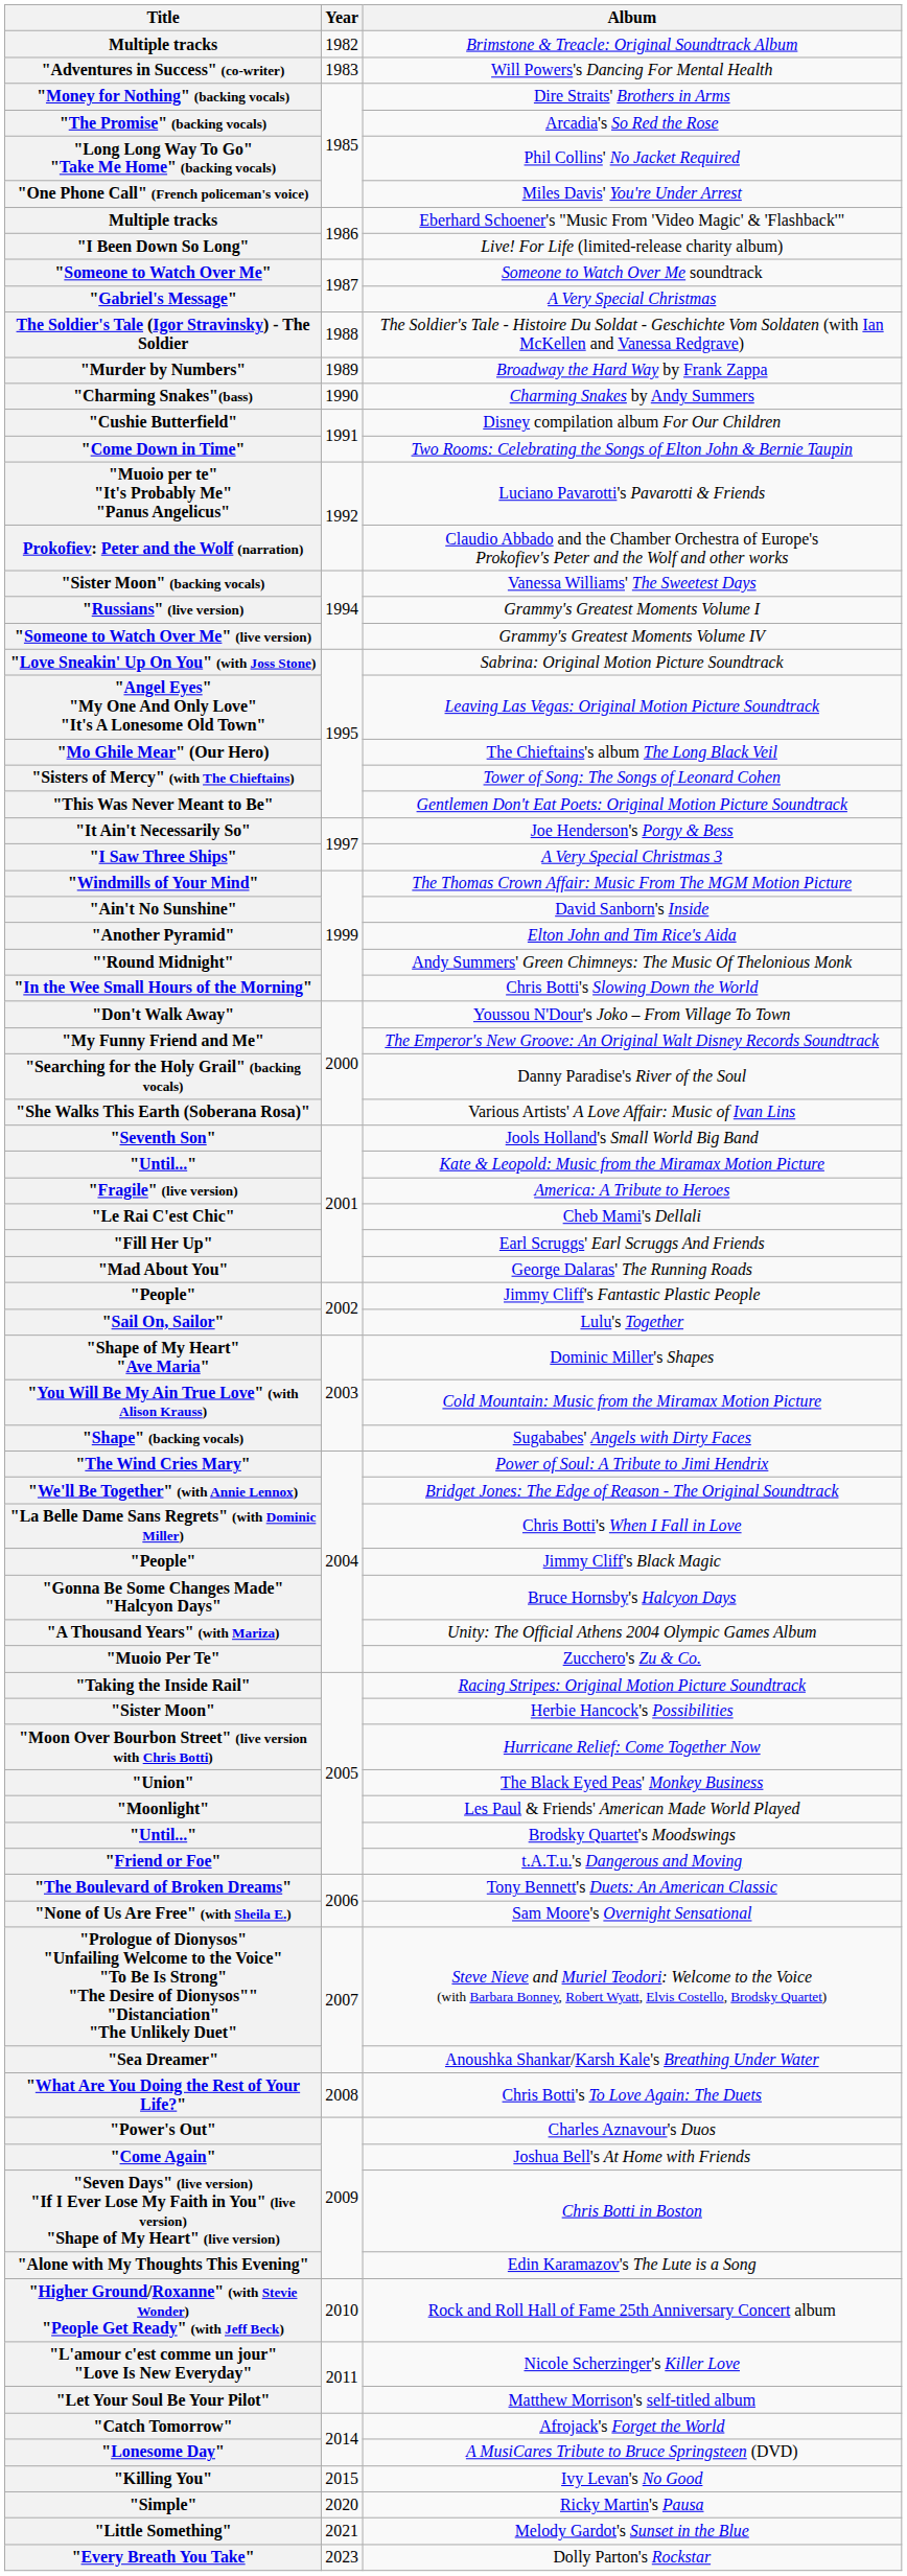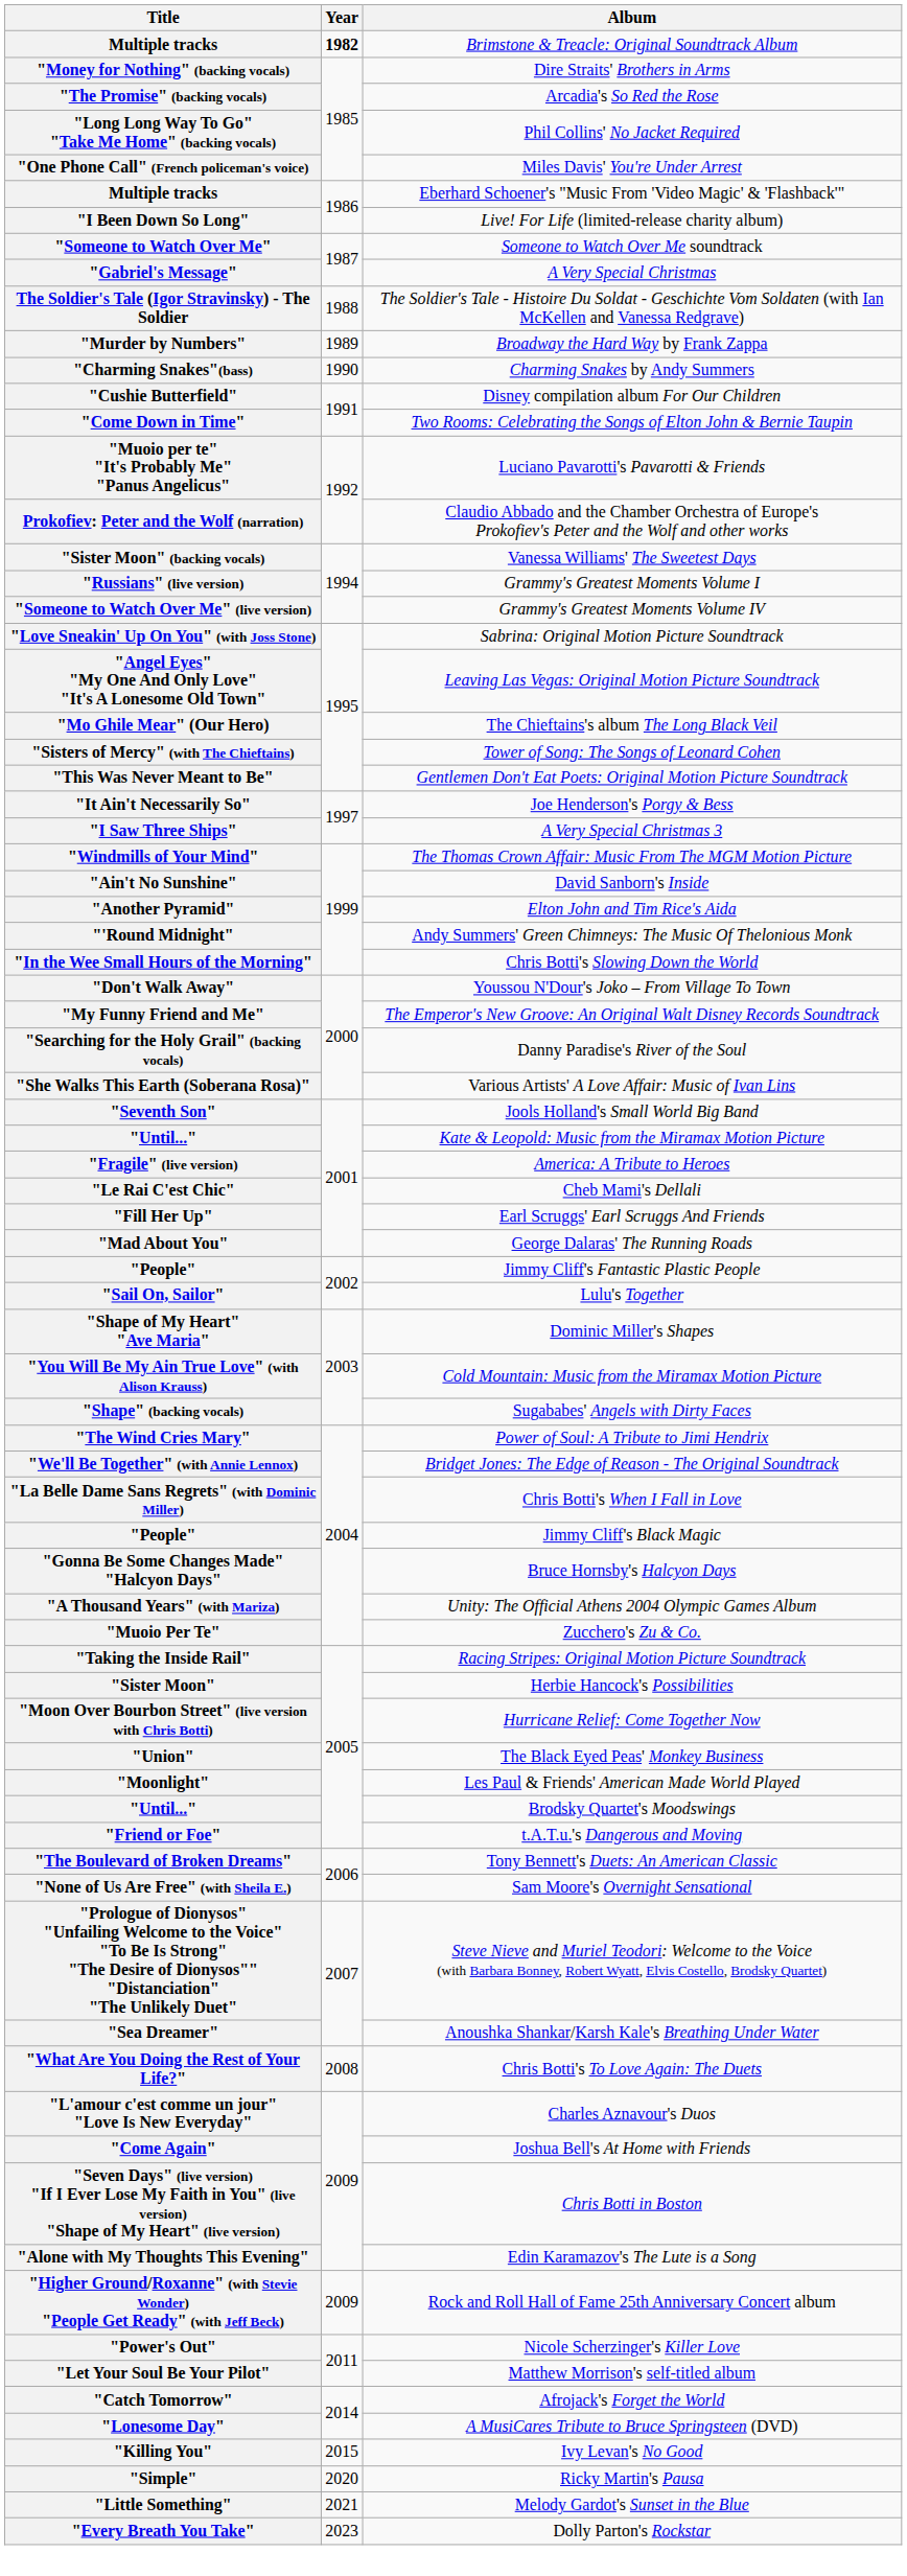 <table class="wikitable plainrowheaders" style="text-align:center;" border="1">
 <tr>
 <th scope="col">Title</th>
 <th scope="col">Year</th>
 <th scope="col">Album</th>
 </tr>
 <tr>
 <th scope="row">Multiple tracks</th>
-<td>1982</td>
+<td><strong>1982</strong></td>
 <td><em><a href='#'>Brimstone & Treacle: Original Soundtrack Album</a></em></td>
-</tr>
-<tr>
-<th scope="row">"Adventures in Success" <small>(co-writer)</small></th>
-<td>1983</td>
-<td><a href='#'>Will Powers</a>'s <em>Dancing For Mental Health</em></td>
 </tr>
 <tr>
 <th scope="row">"<a href='#'>Money for Nothing</a>" <small>(backing vocals)</small></th>
 <td rowspan="4">1985</td>
 <td><a href='#'>Dire Straits</a>' <em><a href='#'>Brothers in Arms</a></em></td>
 </tr>
 <tr>
 <th scope="row">"<a href='#'>The Promise</a>" <small>(backing vocals)</small></th>
 <td><a href='#'>Arcadia</a>'s <em><a href='#'>So Red the Rose</a></em></td>
 </tr>
 <tr>
 <th scope="row">"Long Long Way To Go"<br>"<a href='#'>Take Me Home</a>" <small>(backing vocals)</small></th>
 <td><a href='#'>Phil Collins</a>' <em><a href='#'>No Jacket Required</a></em></td>
 </tr>
 <tr>
 <th scope="row">"One Phone Call" <small>(French policeman's voice)</small></th>
 <td><a href='#'>Miles Davis</a>' <em><a href='#'>You're Under Arrest</a></em></td>
 </tr>
 <tr>
 <th scope="row">Multiple tracks</th>
 <td rowspan="2">1986</td>
 <td><a href='#'>Eberhard Schoener</a>'s "Music From 'Video Magic' & 'Flashback'"</td>
 </tr>
 <tr>
 <th scope="row">"I Been Down So Long"</th>
 <td><em>Live! For Life</em> (limited-release charity album)</td>
 </tr>
 <tr>
 <th scope="row">"<a href='#'>Someone to Watch Over Me</a>"</th>
 <td rowspan="2">1987</td>
 <td><em><a href='#'>Someone to Watch Over Me</a></em> soundtrack</td>
 </tr>
 <tr>
 <th scope="row">"<a href='#'>Gabriel's Message</a>"</th>
 <td><em><a href='#'>A Very Special Christmas</a></em></td>
 </tr>
 <tr>
 <th scope="row"><a href='#'>The Soldier's Tale</a> (<a href='#'>Igor Stravinsky</a>) - The Soldier</th>
 <td>1988</td>
 <td><em>The Soldier's Tale - Histoire Du Soldat - Geschichte Vom Soldaten</em> (with <a href='#'>Ian McKellen</a> and <a href='#'>Vanessa Redgrave</a>)</td>
 </tr>
 <tr>
 <th scope="row">"Murder by Numbers"</th>
 <td>1989</td>
 <td><em><a href='#'>Broadway the Hard Way</a></em> by <a href='#'>Frank Zappa</a></td>
 </tr>
 <tr>
 <th scope="row">"Charming Snakes"<small>(bass)</small></th>
 <td>1990</td>
 <td><em><a href='#'>Charming Snakes</a></em> by <a href='#'>Andy Summers</a></td>
 </tr>
 <tr>
 <th scope="row">"Cushie Butterfield"</th>
 <td rowspan="2">1991</td>
 <td><a href='#'>Disney</a> compilation album <em>For Our Children</em></td>
 </tr>
 <tr>
 <th scope="row">"<a href='#'>Come Down in Time</a>"</th>
 <td><em><a href='#'>Two Rooms: Celebrating the Songs of Elton John & Bernie Taupin</a></em></td>
 </tr>
 <tr>
 <th scope="row">"Muoio per te"<br>"It's Probably Me"<br>"Panus Angelicus"</th>
 <td rowspan="2">1992</td>
 <td><a href='#'>Luciano Pavarotti</a>'s <em>Pavarotti & Friends</em></td>
 </tr>
 <tr>
 <th scope="row"><a href='#'>Prokofiev</a>: <a href='#'>Peter and the Wolf</a> <small>(narration)</small></th>
 <td><a href='#'>Claudio Abbado</a> and the Chamber Orchestra of Europe's<br><em>Prokofiev's Peter and the Wolf and other works</em></td>
 </tr>
 <tr>
 <th scope="row">"Sister Moon" <small>(backing vocals)</small></th>
 <td rowspan="3">1994</td>
 <td><a href='#'>Vanessa Williams</a>' <em><a href='#'>The Sweetest Days</a></em></td>
 </tr>
 <tr>
 <th scope="row">"<a href='#'>Russians</a>" <small>(live version)</small></th>
 <td><em>Grammy's Greatest Moments Volume I</em></td>
 </tr>
 <tr>
 <th scope="row">"<a href='#'>Someone to Watch Over Me</a>" <small>(live version)</small></th>
 <td><em>Grammy's Greatest Moments Volume IV</em></td>
 </tr>
 <tr>
 <th scope="row">"<a href='#'>Love Sneakin' Up On You</a>" <small>(with <a href='#'>Joss Stone</a>)</small></th>
 <td rowspan="5">1995</td>
 <td><em>Sabrina: Original Motion Picture Soundtrack</em></td>
 </tr>
 <tr>
 <th scope="row">"<a href='#'>Angel Eyes</a>"<br>"My One And Only Love"<br>"It's A Lonesome Old Town"</th>
 <td><em><a href='#'>Leaving Las Vegas: Original Motion Picture Soundtrack</a></em></td>
 </tr>
 <tr>
 <th scope="row">"<a href='#'>Mo Ghile Mear</a>" (Our Hero)</th>
 <td><a href='#'>The Chieftains</a>'s album <em><a href='#'>The Long Black Veil</a></em></td>
 </tr>
 <tr>
 <th scope="row">"Sisters of Mercy" <small>(with <a href='#'>The Chieftains</a>)</small></th>
 <td><em><a href='#'>Tower of Song: The Songs of Leonard Cohen</a></em></td>
 </tr>
 <tr>
 <th scope="row">"This Was Never Meant to Be"</th>
 <td><em><a href='#'>Gentlemen Don't Eat Poets: Original Motion Picture Soundtrack</a></em></td>
 </tr>
 <tr>
 <th scope="row">"It Ain't Necessarily So"</th>
 <td rowspan="2">1997</td>
 <td><a href='#'>Joe Henderson</a>'s <em><a href='#'>Porgy & Bess</a></em></td>
 </tr>
 <tr>
 <th scope="row">"<a href='#'>I Saw Three Ships</a>"</th>
 <td><em><a href='#'>A Very Special Christmas 3</a></em></td>
 </tr>
 <tr>
 <th scope="row">"<a href='#'>Windmills of Your Mind</a>"</th>
 <td rowspan="5">1999</td>
 <td><em><a href='#'>The Thomas Crown Affair: Music From The MGM Motion Picture</a></em></td>
 </tr>
 <tr>
 <th scope="row">"Ain't No Sunshine"</th>
 <td><a href='#'>David Sanborn</a>'s <em><a href='#'>Inside</a></em></td>
 </tr>
 <tr>
 <th scope="row">"Another Pyramid"</th>
 <td><em><a href='#'>Elton John and Tim Rice's Aida</a></em></td>
 </tr>
 <tr>
 <th scope="row">"'Round Midnight"</th>
 <td><a href='#'>Andy Summers</a>' <em>Green Chimneys: The Music Of Thelonious Monk</em></td>
 </tr>
 <tr>
 <th scope="row">"<a href='#'>In the Wee Small Hours of the Morning</a>"</th>
 <td><a href='#'>Chris Botti</a>'s <em><a href='#'>Slowing Down the World</a></em></td>
 </tr>
 <tr>
 <th scope="row">"Don't Walk Away"</th>
 <td rowspan="4">2000</td>
 <td><a href='#'>Youssou N'Dour</a>'s <em>Joko – From Village To Town</em></td>
 </tr>
 <tr>
 <th scope="row">"My Funny Friend and Me"</th>
 <td><em><a href='#'>The Emperor's New Groove: An Original Walt Disney Records Soundtrack</a></em></td>
 </tr>
 <tr>
 <th scope="row">"Searching for the Holy Grail" <small>(backing vocals)</small></th>
 <td>Danny Paradise's <em>River of the Soul</em></td>
 </tr>
 <tr>
 <th scope="row">"She Walks This Earth (Soberana Rosa)"</th>
 <td>Various Artists' <em>A Love Affair: Music of <a href='#'>Ivan Lins</a></em></td>
 </tr>
 <tr>
 <th scope="row">"<a href='#'>Seventh Son</a>"</th>
 <td rowspan="6">2001</td>
 <td><a href='#'>Jools Holland</a>'s <em>Small World Big Band</em></td>
 </tr>
 <tr>
 <th scope="row">"<a href='#'>Until...</a>"</th>
 <td><em><a href='#'>Kate & Leopold: Music from the Miramax Motion Picture</a></em></td>
 </tr>
 <tr>
 <th scope="row">"<a href='#'>Fragile</a>" <small>(live version)</small></th>
 <td><em><a href='#'>America: A Tribute to Heroes</a></em></td>
 </tr>
 <tr>
 <th scope="row">"Le Rai C'est Chic"</th>
 <td><a href='#'>Cheb Mami</a>'s <em>Dellali</em></td>
 </tr>
 <tr>
 <th scope="row">"Fill Her Up"</th>
 <td><a href='#'>Earl Scruggs</a>' <em>Earl Scruggs And Friends</em></td>
 </tr>
 <tr>
 <th scope="row">"Mad About You"</th>
 <td><a href='#'>George Dalaras</a>' <em>The Running Roads</em></td>
 </tr>
 <tr>
 <th scope="row">"People"</th>
 <td rowspan="2">2002</td>
 <td><a href='#'>Jimmy Cliff</a>'s <em>Fantastic Plastic People</em></td>
 </tr>
 <tr>
 <th scope="row">"<a href='#'>Sail On, Sailor</a>"</th>
 <td><a href='#'>Lulu</a>'s <em><a href='#'>Together</a></em></td>
 </tr>
 <tr>
 <th scope="row">"Shape of My Heart"<br>"<a href='#'>Ave Maria</a>"</th>
 <td rowspan="3">2003</td>
 <td><a href='#'>Dominic Miller</a>'s <em>Shapes</em></td>
 </tr>
 <tr>
 <th scope="row">"<a href='#'>You Will Be My Ain True Love</a>" <small>(with <a href='#'>Alison Krauss</a>)</small></th>
 <td><em><a href='#'>Cold Mountain: Music from the Miramax Motion Picture</a></em></td>
 </tr>
 <tr>
 <th scope="row">"<a href='#'>Shape</a>" <small>(backing vocals)</small></th>
 <td><a href='#'>Sugababes</a>' <em><a href='#'>Angels with Dirty Faces</a></em></td>
 </tr>
 <tr>
 <th scope="row">"<a href='#'>The Wind Cries Mary</a>"</th>
 <td rowspan="7">2004</td>
 <td><em><a href='#'>Power of Soul: A Tribute to Jimi Hendrix</a></em></td>
 </tr>
 <tr>
 <th scope="row">"<a href='#'>We'll Be Together</a>" <small>(with <a href='#'>Annie Lennox</a>)</small></th>
 <td><em><a href='#'>Bridget Jones: The Edge of Reason - The Original Soundtrack</a></em></td>
 </tr>
 <tr>
 <th scope="row">"La Belle Dame Sans Regrets" <small>(with <a href='#'>Dominic Miller</a>)</small></th>
 <td><a href='#'>Chris Botti</a>'s <em><a href='#'>When I Fall in Love</a></em></td>
 </tr>
 <tr>
 <th scope="row">"People"</th>
 <td><a href='#'>Jimmy Cliff</a>'s <em>Black Magic</em></td>
 </tr>
 <tr>
 <th scope="row">"Gonna Be Some Changes Made"<br>"Halcyon Days"</th>
 <td><a href='#'>Bruce Hornsby</a>'s <em><a href='#'>Halcyon Days</a></em></td>
 </tr>
 <tr>
 <th scope="row">"A Thousand Years" <small>(with <a href='#'>Mariza</a>)</small></th>
 <td><em>Unity: The Official Athens 2004 Olympic Games Album</em></td>
 </tr>
 <tr>
 <th scope="row">"Muoio Per Te"</th>
 <td><a href='#'>Zucchero</a>'s <em><a href='#'>Zu & Co.</a></em></td>
 </tr>
 <tr>
 <th scope="row">"Taking the Inside Rail"</th>
 <td rowspan="7">2005</td>
 <td><em><a href='#'>Racing Stripes: Original Motion Picture Soundtrack</a></em></td>
 </tr>
 <tr>
 <th scope="row">"Sister Moon"</th>
 <td><a href='#'>Herbie Hancock</a>'s <em><a href='#'>Possibilities</a></em></td>
 </tr>
 <tr>
 <th scope="row">"Moon Over Bourbon Street" <small>(live version with <a href='#'>Chris Botti</a>)</small></th>
 <td><em><a href='#'>Hurricane Relief: Come Together Now</a></em></td>
 </tr>
 <tr>
 <th scope="row">"Union"</th>
 <td><a href='#'>The Black Eyed Peas</a>' <em><a href='#'>Monkey Business</a></em></td>
 </tr>
 <tr>
 <th scope="row">"Moonlight"</th>
 <td><a href='#'>Les Paul</a> & Friends' <em>American Made World Played</em></td>
 </tr>
 <tr>
 <th scope="row">"<a href='#'>Until...</a>"</th>
 <td><a href='#'>Brodsky Quartet</a>'s <em>Moodswings</em></td>
 </tr>
 <tr>
 <th scope="row">"<a href='#'>Friend or Foe</a>"</th>
 <td><a href='#'>t.A.T.u.</a>'s <em><a href='#'>Dangerous and Moving</a></em></td>
 </tr>
 <tr>
 <th scope="row">"<a href='#'>The Boulevard of Broken Dreams</a>"</th>
 <td rowspan="2">2006</td>
 <td><a href='#'>Tony Bennett</a>'s <em><a href='#'>Duets: An American Classic</a></em></td>
 </tr>
 <tr>
 <th scope="row">"None of Us Are Free" <small>(with <a href='#'>Sheila E.</a>)</small></th>
 <td><a href='#'>Sam Moore</a>'s <em><a href='#'>Overnight Sensational</a></em></td>
 </tr>
 <tr>
 <th scope="row">"Prologue of Dionysos"<br>"Unfailing Welcome to the Voice"<br>"To Be Is Strong"<br>"The Desire of Dionysos""<br>"Distanciation"<br>"The Unlikely Duet"</th>
 <td rowspan="2">2007</td>
 <td><em><a href='#'>Steve Nieve</a> and <a href='#'>Muriel Teodori</a>: Welcome to the Voice</em><br><small>(with <a href='#'>Barbara Bonney</a>, <a href='#'>Robert Wyatt</a>, <a href='#'>Elvis Costello</a>, <a href='#'>Brodsky Quartet</a>)</small></td>
 </tr>
 <tr>
 <th scope="row">"Sea Dreamer"</th>
 <td><a href='#'>Anoushka Shankar</a>/<a href='#'>Karsh Kale</a>'s <em><a href='#'>Breathing Under Water</a></em></td>
 </tr>
 <tr>
 <th scope="row">"<a href='#'>What Are You Doing the Rest of Your Life?</a>"</th>
 <td>2008</td>
 <td><a href='#'>Chris Botti</a>'s <em><a href='#'>To Love Again: The Duets</a></em></td>
 </tr>
 <tr>
-<th scope="row">"Power's Out"</th>
+<th scope="row">"L'amour c'est comme un jour"<br>"Love Is New Everyday"</th>
 <td rowspan="4">2009</td>
 <td><a href='#'>Charles Aznavour</a>'s <em>Duos</em></td>
 </tr>
 <tr>
 <th scope="row">"<a href='#'>Come Again</a>"</th>
 <td><a href='#'>Joshua Bell</a>'s <em>At Home with Friends</em></td>
 </tr>
 <tr>
 <th scope="row">"Seven Days" <small>(live version)</small><br>"If I Ever Lose My Faith in You" <small>(live version)</small><br>"Shape of My Heart" <small>(live version)</small></th>
 <td><em><a href='#'>Chris Botti in Boston</a></em></td>
 </tr>
 <tr>
 <th scope="row">"Alone with My Thoughts This Evening"</th>
 <td><a href='#'>Edin Karamazov</a>'s <em>The Lute is a Song</em></td>
 </tr>
 <tr>
 <th scope="row">"<a href='#'>Higher Ground</a>/<a href='#'>Roxanne</a>" <small>(with <a href='#'>Stevie Wonder</a>)</small><br>"<a href='#'>People Get Ready</a>" <small>(with <a href='#'>Jeff Beck</a>)</small></th>
-<td>2010</td>
+<td>2009</td>
 <td><a href='#'>Rock and Roll Hall of Fame 25th Anniversary Concert</a> album</td>
 </tr>
 <tr>
-<th scope="row">"L'amour c'est comme un jour"<br>"Love Is New Everyday"</th>
+<th scope="row">"Power's Out"</th>
 <td rowspan=2>2011</td>
 <td><a href='#'>Nicole Scherzinger</a>'s <em><a href='#'>Killer Love</a></em></td>
 </tr>
 <tr>
 <th scope="row">"Let Your Soul Be Your Pilot"</th>
 <td><a href='#'>Matthew Morrison</a>'s <a href='#'>self-titled album</a></td>
 </tr>
 <tr>
 <th scope="row">"Catch Tomorrow"</th>
 <td rowspan=2>2014</td>
 <td><a href='#'>Afrojack</a>'s <em><a href='#'>Forget the World</a></em></td>
 </tr>
 <tr>
 <th scope="row">"<a href='#'>Lonesome Day</a>"</th>
 <td><em><a href='#'>A MusiCares Tribute to Bruce Springsteen</a></em> (DVD)</td>
 </tr>
 <tr>
 <th scope="row">"Killing You"</th>
 <td>2015</td>
 <td><a href='#'>Ivy Levan</a>'s <em><a href='#'>No Good</a></em></td>
 </tr>
 <tr>
 <th scope="row">"Simple"</th>
 <td>2020</td>
 <td><a href='#'>Ricky Martin</a>'s <em><a href='#'>Pausa</a></em></td>
 </tr>
 <tr>
 <th scope="row">"Little Something"</th>
 <td>2021</td>
 <td><a href='#'>Melody Gardot</a>'s <em><a href='#'>Sunset in the Blue</a></em></td>
 </tr>
 <tr>
 <th scope="row">"<a href='#'>Every Breath You Take</a>" </th>
 <td>2023</td>
 <td>Dolly Parton's <em><a href='#'>Rockstar</a></em></td>
 </tr>
 </table>
